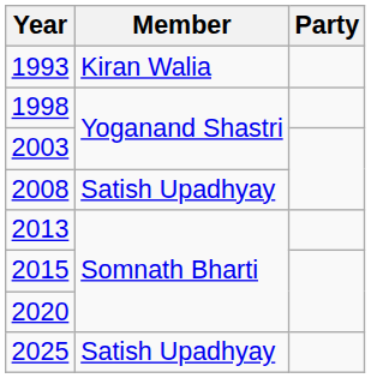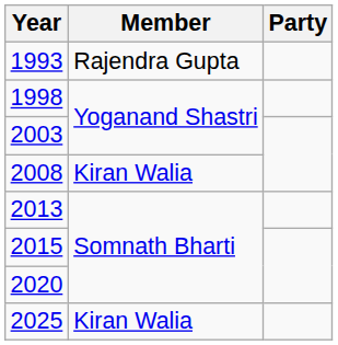 <table class="wikitable">
 <tr>
 <th>Year</th>
 <th>Member</th>
 <th colspan=2>Party</th>
 </tr>
 <tr>
 <td><a href='#'>1993</a></td>
-<td><a href='#'>Kiran Walia</a></td>
+<td>Rajendra Gupta</td>
 <td></td>
 </tr>
 <tr>
 <td><a href='#'>1998</a></td>
 <td rowspan="2"><a href='#'>Yoganand Shastri</a></td>
 <td></td>
 </tr>
 <tr>
 <td><a href='#'>2003</a></td>
 </tr>
 <tr>
 <td><a href='#'>2008</a></td>
-<td><a href='#'>Satish Upadhyay</a></td>
+<td><a href='#'>Kiran Walia</a></td>
 </tr>
 <tr>
 <td><a href='#'>2013</a></td>
 <td rowspan="3"><a href='#'>Somnath Bharti</a></td>
 <td></td>
 </tr>
 <tr>
 <td><a href='#'>2015</a></td>
 </tr>
 <tr>
 <td><a href='#'>2020</a></td>
 </tr>
 <tr>
 <td><a href='#'>2025</a></td>
-<td><a href='#'>Satish Upadhyay</a></td>
+<td><a href='#'>Kiran Walia</a></td>
 <td></td>
 </tr>
 </table>
